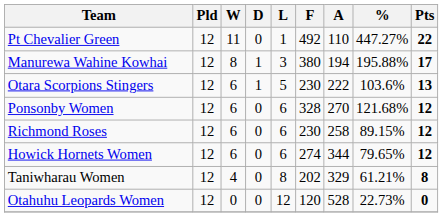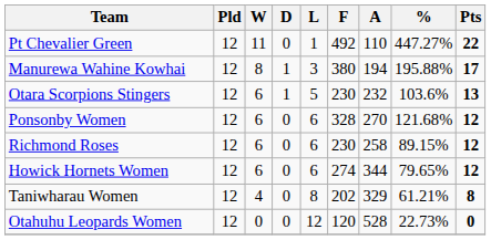 <table class="wikitable" style="text-align:center;">
 <tr>
 <th width=200>Team</th>
 <th width=20 abbr="Played">Pld</th>
 <th width=20 abbr="Won">W</th>
 <th width=20 abbr="Drawn">D</th>
 <th width=20 abbr="Lost">L</th>
 <th width=20 abbr="For">F</th>
 <th width=20 abbr="Against">A</th>
 <th width=20 abbr="Percentage">%</th>
 <th width=20 abbr="Points">Pts</th>
 </tr>
 <tr>
 <td style="text-align:left;"><a href='#'>Pt Chevalier Green</a></td>
 <td>12</td>
 <td>11</td>
 <td>0</td>
 <td>1</td>
 <td>492</td>
 <td>110</td>
 <td>447.27%</td>
 <td><strong>22</strong></td>
 </tr>
 <tr>
 <td style="text-align:left;"><a href='#'>Manurewa Wahine Kowhai</a></td>
 <td>12</td>
 <td>8</td>
 <td>1</td>
 <td>3</td>
 <td>380</td>
 <td>194</td>
 <td>195.88%</td>
 <td><strong>17</strong></td>
 </tr>
 <tr>
 <td style="text-align:left;"><a href='#'>Otara Scorpions Stingers</a></td>
 <td>12</td>
 <td>6</td>
 <td>1</td>
 <td>5</td>
 <td>230</td>
-<td>222</td>
+<td>232</td>
 <td>103.6%</td>
 <td><strong>13</strong></td>
 </tr>
 <tr>
 <td style="text-align:left;"><a href='#'>Ponsonby Women</a></td>
 <td>12</td>
 <td>6</td>
 <td>0</td>
 <td>6</td>
 <td>328</td>
 <td>270</td>
 <td>121.68%</td>
 <td><strong>12</strong></td>
 </tr>
 <tr>
 <td style="text-align:left;"><a href='#'>Richmond Roses</a></td>
 <td>12</td>
 <td>6</td>
 <td>0</td>
 <td>6</td>
 <td>230</td>
 <td>258</td>
 <td>89.15%</td>
 <td><strong>12</strong></td>
 </tr>
 <tr>
 <td style="text-align:left;"><a href='#'>Howick Hornets Women</a></td>
 <td>12</td>
 <td>6</td>
 <td>0</td>
 <td>6</td>
 <td>274</td>
 <td>344</td>
 <td>79.65%</td>
 <td><strong>12</strong></td>
 </tr>
 <tr>
 <td style="text-align:left;">Taniwharau Women</td>
 <td>12</td>
 <td>4</td>
 <td>0</td>
 <td>8</td>
 <td>202</td>
 <td>329</td>
 <td>61.21%</td>
 <td><strong>8</strong></td>
 </tr>
 <tr>
 <td style="text-align:left;"><a href='#'>Otahuhu Leopards Women</a></td>
 <td>12</td>
 <td>0</td>
 <td>0</td>
 <td>12</td>
 <td>120</td>
 <td>528</td>
 <td>22.73%</td>
 <td><strong>0</strong></td>
 </tr>
 <tr>
 </tr>
 </table>
